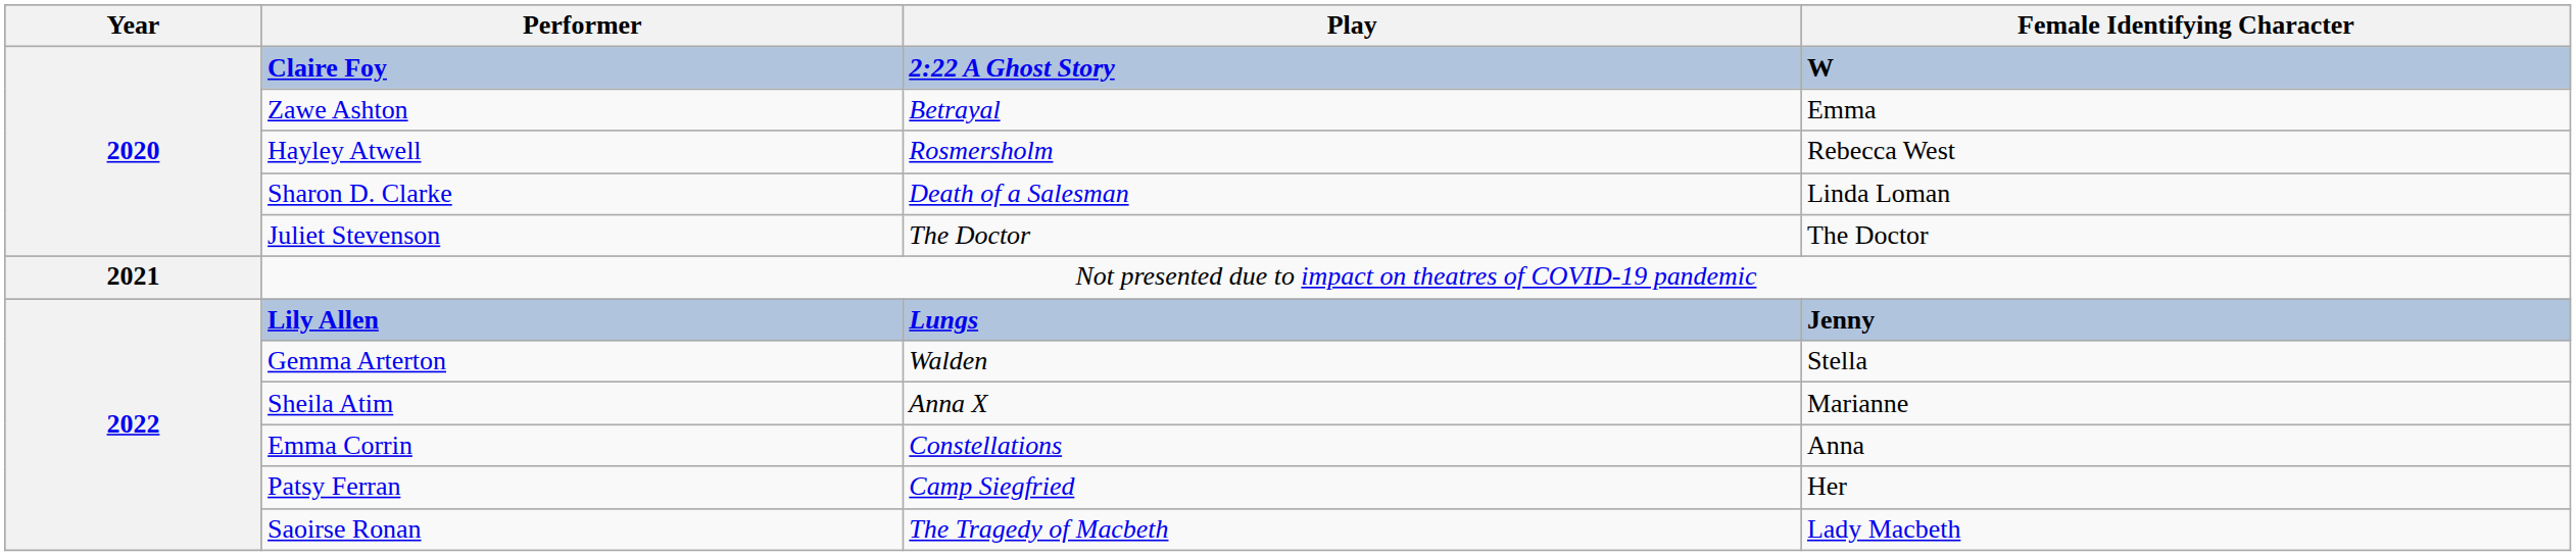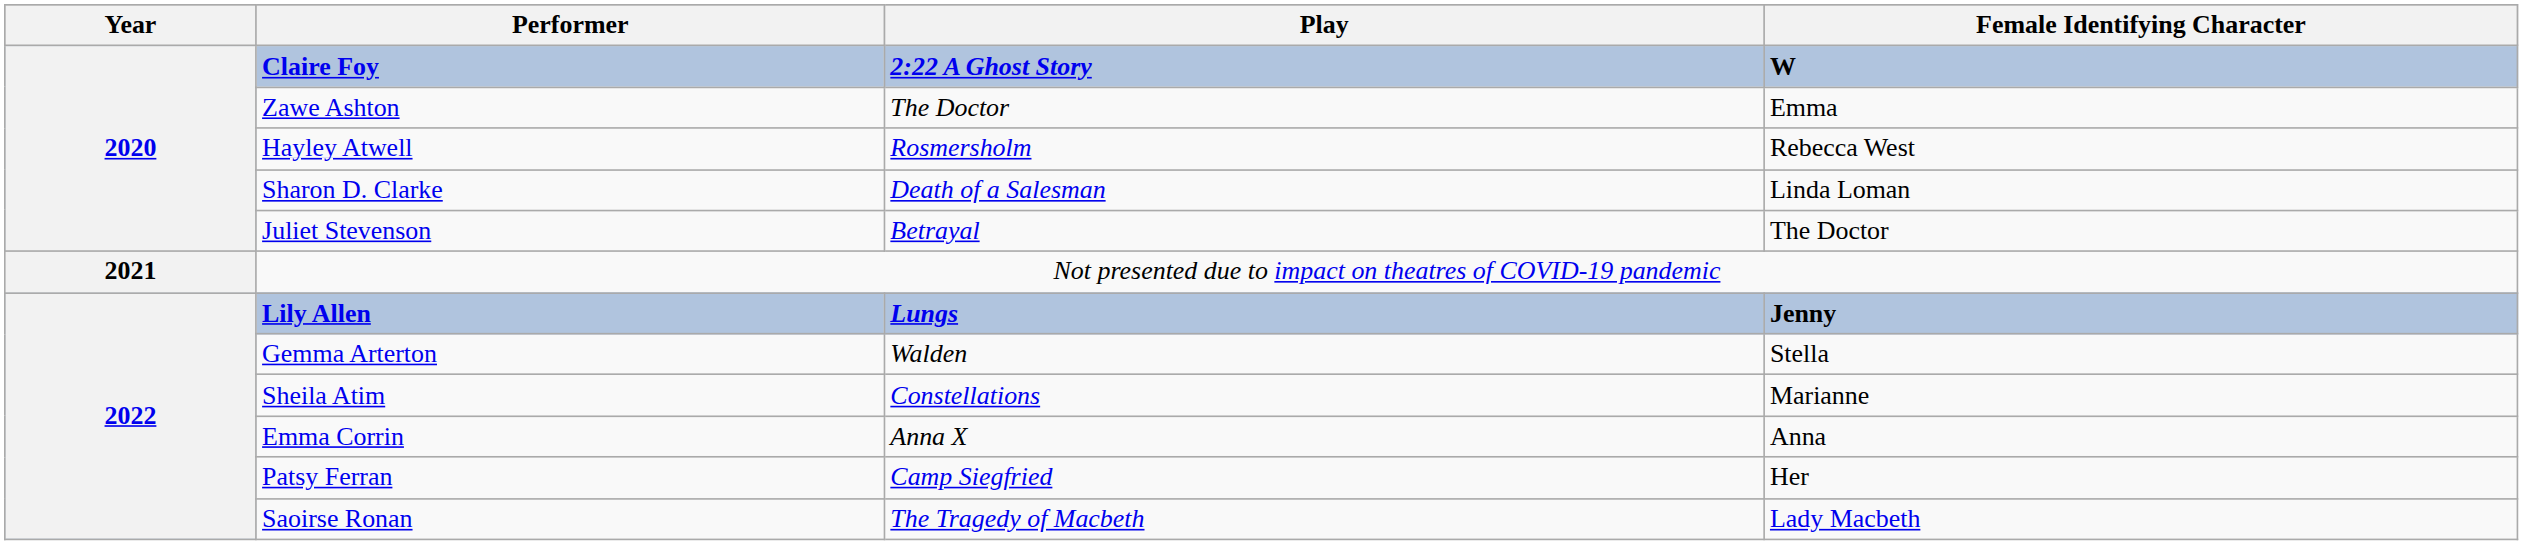 <table class="wikitable" style="width:98%;">
 <tr style="background:#bebebe;">
 <th style="width:10%;">Year</th>
 <th style="width:25%;">Performer</th>
 <th style="width:35%;">Play</th>
 <th style="width:30%;">Female Identifying Character</th>
 </tr>
 <tr style="background:#B0C4DE">
 <th rowspan=5 align="center"><a href='#'>2020</a></th>
 <td><strong><a href='#'>Claire Foy</a></strong></td>
 <td><strong><em><a href='#'>2:22 A Ghost Story</a></em></strong></td>
 <td><strong>W</strong></td>
 </tr>
 <tr>
 <td><a href='#'>Zawe Ashton</a></td>
-<td><em><a href='#'>Betrayal</a></em></td>
+<td><em>The Doctor</em></td>
 <td>Emma</td>
 </tr>
 <tr>
 <td><a href='#'>Hayley Atwell</a></td>
 <td><em><a href='#'>Rosmersholm</a></em></td>
 <td>Rebecca West</td>
 </tr>
 <tr>
 <td><a href='#'>Sharon D. Clarke</a></td>
 <td><em><a href='#'>Death of a Salesman</a></em></td>
 <td>Linda Loman</td>
 </tr>
 <tr>
 <td><a href='#'>Juliet Stevenson</a></td>
-<td><em>The Doctor</em></td>
+<td><em><a href='#'>Betrayal</a></em></td>
 <td>The Doctor</td>
 </tr>
 <tr>
 <th align="center">2021</th>
 <td colspan=3 align="center"><em>Not presented due to <a href='#'>impact on theatres of COVID-19 pandemic</a></em></td>
 </tr>
 <tr style="background:#B0C4DE">
 <th rowspan=6 align="center"><a href='#'>2022</a></th>
 <td><strong><a href='#'>Lily Allen</a></strong></td>
 <td><strong><em><a href='#'>Lungs</a></em></strong></td>
 <td><strong>Jenny</strong></td>
 </tr>
 <tr>
 <td><a href='#'>Gemma Arterton</a></td>
 <td><em>Walden</em></td>
 <td>Stella</td>
 </tr>
 <tr>
 <td><a href='#'>Sheila Atim</a></td>
-<td><em>Anna X</em></td>
+<td><em><a href='#'>Constellations</a></em></td>
 <td>Marianne</td>
 </tr>
 <tr>
 <td><a href='#'>Emma Corrin</a></td>
-<td><em><a href='#'>Constellations</a></em></td>
+<td><em>Anna X</em></td>
 <td>Anna</td>
 </tr>
 <tr>
 <td><a href='#'>Patsy Ferran</a></td>
 <td><em><a href='#'>Camp Siegfried</a></em></td>
 <td>Her</td>
 </tr>
 <tr>
 <td><a href='#'>Saoirse Ronan</a></td>
 <td><em><a href='#'>The Tragedy of Macbeth</a></em></td>
 <td><a href='#'>Lady Macbeth</a></td>
 </tr>
 </table>
